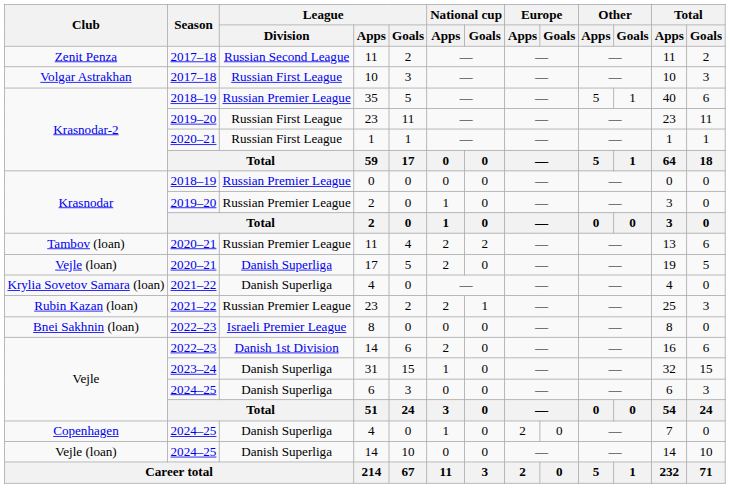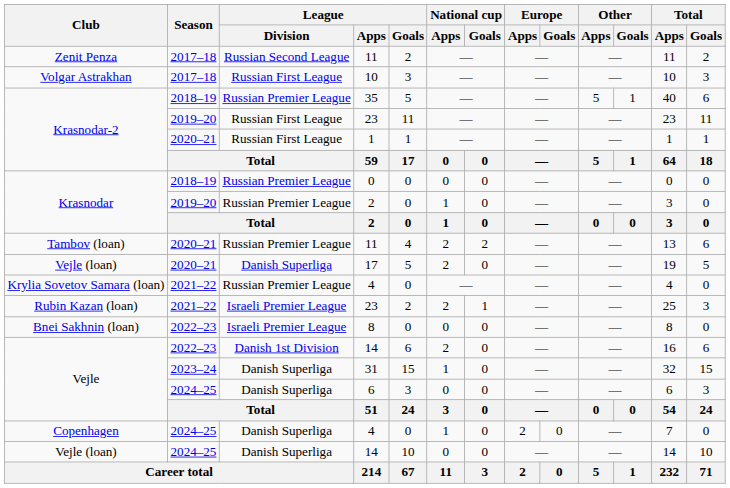 <table class="wikitable" style="text-align:center">
 <tr>
 <th rowspan="2">Club</th>
 <th rowspan="2">Season</th>
 <th colspan="3">League</th>
 <th colspan="2">National cup</th>
 <th colspan="2">Europe</th>
 <th colspan="2">Other</th>
 <th colspan="2">Total</th>
 </tr>
 <tr>
 <th>Division</th>
 <th>Apps</th>
 <th>Goals</th>
 <th>Apps</th>
 <th>Goals</th>
 <th>Apps</th>
 <th>Goals</th>
 <th>Apps</th>
 <th>Goals</th>
 <th>Apps</th>
 <th>Goals</th>
 </tr>
 <tr>
 <td><a href='#'>Zenit Penza</a></td>
 <td><a href='#'>2017–18</a></td>
 <td><a href='#'>Russian Second League</a></td>
 <td>11</td>
 <td>2</td>
 <td colspan="2">—</td>
 <td colspan="2">—</td>
 <td colspan="2">—</td>
 <td>11</td>
 <td>2</td>
 </tr>
 <tr>
 <td><a href='#'>Volgar Astrakhan</a></td>
 <td><a href='#'>2017–18</a></td>
 <td><a href='#'>Russian First League</a></td>
 <td>10</td>
 <td>3</td>
 <td colspan="2">—</td>
 <td colspan="2">—</td>
 <td colspan="2">—</td>
 <td>10</td>
 <td>3</td>
 </tr>
 <tr>
 <td rowspan="4"><a href='#'>Krasnodar-2</a></td>
 <td><a href='#'>2018–19</a></td>
 <td><a href='#'>Russian Premier League</a></td>
 <td>35</td>
 <td>5</td>
 <td colspan="2">—</td>
 <td colspan="2">—</td>
 <td>5</td>
 <td>1</td>
 <td>40</td>
 <td>6</td>
 </tr>
 <tr>
 <td><a href='#'>2019–20</a></td>
 <td>Russian First League</td>
 <td>23</td>
 <td>11</td>
 <td colspan="2">—</td>
 <td colspan="2">—</td>
 <td colspan="2">—</td>
 <td>23</td>
 <td>11</td>
 </tr>
 <tr>
 <td><a href='#'>2020–21</a></td>
 <td>Russian First League</td>
 <td>1</td>
 <td>1</td>
 <td colspan="2">—</td>
 <td colspan="2">—</td>
 <td colspan="2">—</td>
 <td>1</td>
 <td>1</td>
 </tr>
 <tr>
 <th colspan="2">Total</th>
 <th>59</th>
 <th>17</th>
 <th>0</th>
 <th>0</th>
 <th colspan="2">—</th>
 <th>5</th>
 <th>1</th>
 <th>64</th>
 <th>18</th>
 </tr>
 <tr>
 <td rowspan="3"><a href='#'>Krasnodar</a></td>
 <td><a href='#'>2018–19</a></td>
 <td><a href='#'>Russian Premier League</a></td>
 <td>0</td>
 <td>0</td>
 <td>0</td>
 <td>0</td>
 <td colspan="2">—</td>
 <td colspan="2">—</td>
 <td>0</td>
 <td>0</td>
 </tr>
 <tr>
 <td><a href='#'>2019–20</a></td>
 <td>Russian Premier League</td>
 <td>2</td>
 <td>0</td>
 <td>1</td>
 <td>0</td>
 <td colspan="2">—</td>
 <td colspan="2">—</td>
 <td>3</td>
 <td>0</td>
 </tr>
 <tr>
 <th colspan="2">Total</th>
 <th>2</th>
 <th>0</th>
 <th>1</th>
 <th>0</th>
 <th colspan="2">—</th>
 <th>0</th>
 <th>0</th>
 <th>3</th>
 <th>0</th>
 </tr>
 <tr>
 <td><a href='#'>Tambov</a> (loan)</td>
 <td><a href='#'>2020–21</a></td>
 <td>Russian Premier League</td>
 <td>11</td>
 <td>4</td>
 <td>2</td>
 <td>2</td>
 <td colspan="2">—</td>
 <td colspan="2">—</td>
 <td>13</td>
 <td>6</td>
 </tr>
 <tr>
 <td><a href='#'>Vejle</a> (loan)</td>
 <td><a href='#'>2020–21</a></td>
 <td><a href='#'>Danish Superliga</a></td>
 <td>17</td>
 <td>5</td>
 <td>2</td>
 <td>0</td>
 <td colspan="2">—</td>
 <td colspan="2">—</td>
 <td>19</td>
 <td>5</td>
 </tr>
 <tr>
 <td><a href='#'>Krylia Sovetov Samara</a> (loan)</td>
 <td><a href='#'>2021–22</a></td>
-<td>Danish Superliga</td>
+<td>Russian Premier League</td>
 <td>4</td>
 <td>0</td>
 <td colspan="2">—</td>
 <td colspan="2">—</td>
 <td colspan="2">—</td>
 <td>4</td>
 <td>0</td>
 </tr>
 <tr>
 <td><a href='#'>Rubin Kazan</a> (loan)</td>
 <td><a href='#'>2021–22</a></td>
-<td>Russian Premier League</td>
+<td><a href='#'>Israeli Premier League</a></td>
 <td>23</td>
 <td>2</td>
 <td>2</td>
 <td>1</td>
 <td colspan="2">—</td>
 <td colspan="2">—</td>
 <td>25</td>
 <td>3</td>
 </tr>
 <tr>
 <td><a href='#'>Bnei Sakhnin</a> (loan)</td>
 <td><a href='#'>2022–23</a></td>
 <td><a href='#'>Israeli Premier League</a></td>
 <td>8</td>
 <td>0</td>
 <td>0</td>
 <td>0</td>
 <td colspan="2">—</td>
 <td colspan="2">—</td>
 <td>8</td>
 <td>0</td>
 </tr>
 <tr>
 <td rowspan="4">Vejle</td>
 <td><a href='#'>2022–23</a></td>
 <td><a href='#'>Danish 1st Division</a></td>
 <td>14</td>
 <td>6</td>
 <td>2</td>
 <td>0</td>
 <td colspan="2">—</td>
 <td colspan="2">—</td>
 <td>16</td>
 <td>6</td>
 </tr>
 <tr>
 <td><a href='#'>2023–24</a></td>
 <td>Danish Superliga</td>
 <td>31</td>
 <td>15</td>
 <td>1</td>
 <td>0</td>
 <td colspan="2">—</td>
 <td colspan="2">—</td>
 <td>32</td>
 <td>15</td>
 </tr>
 <tr>
 <td><a href='#'>2024–25</a></td>
 <td>Danish Superliga</td>
 <td>6</td>
 <td>3</td>
 <td>0</td>
 <td>0</td>
 <td colspan="2">—</td>
 <td colspan="2">—</td>
 <td>6</td>
 <td>3</td>
 </tr>
 <tr>
 <th colspan="2">Total</th>
 <th>51</th>
 <th>24</th>
 <th>3</th>
 <th>0</th>
 <th colspan="2">—</th>
 <th>0</th>
 <th>0</th>
 <th>54</th>
 <th>24</th>
 </tr>
 <tr>
 <td><a href='#'>Copenhagen</a></td>
 <td><a href='#'>2024–25</a></td>
 <td>Danish Superliga</td>
 <td>4</td>
 <td>0</td>
 <td>1</td>
 <td>0</td>
 <td>2</td>
 <td>0</td>
 <td colspan="2">—</td>
 <td>7</td>
 <td>0</td>
 </tr>
 <tr>
 <td>Vejle (loan)</td>
 <td><a href='#'>2024–25</a></td>
 <td>Danish Superliga</td>
 <td>14</td>
 <td>10</td>
 <td>0</td>
 <td>0</td>
 <td colspan="2">—</td>
 <td colspan="2">—</td>
 <td>14</td>
 <td>10</td>
 </tr>
 <tr>
 <th colspan="3">Career total</th>
 <th>214</th>
 <th>67</th>
 <th>11</th>
 <th>3</th>
 <th>2</th>
 <th>0</th>
 <th>5</th>
 <th>1</th>
 <th>232</th>
 <th>71</th>
 </tr>
 </table>
